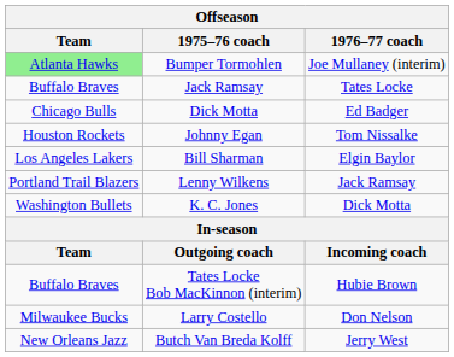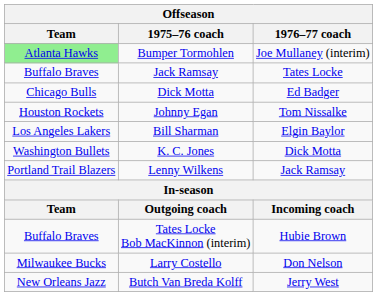 <table class="wikitable" style="text-align: center">
 <tr>
 <th colspan="3">Offseason</th>
 </tr>
 <tr>
 <th>Team</th>
 <th>1975–76 coach</th>
 <th>1976–77 coach</th>
 </tr>
 <tr>
 <td style="background: lightgreen;"><a href='#'>Atlanta Hawks</a></td>
 <td><a href='#'>Bumper Tormohlen</a></td>
 <td><a href='#'>Joe Mullaney</a> (interim)</td>
 </tr>
 <tr>
 <td><a href='#'>Buffalo Braves</a></td>
 <td><a href='#'>Jack Ramsay</a></td>
 <td><a href='#'>Tates Locke</a></td>
 </tr>
 <tr>
 <td><a href='#'>Chicago Bulls</a></td>
 <td><a href='#'>Dick Motta</a></td>
 <td><a href='#'>Ed Badger</a></td>
 </tr>
 <tr>
 <td><a href='#'>Houston Rockets</a></td>
 <td><a href='#'>Johnny Egan</a></td>
 <td><a href='#'>Tom Nissalke</a></td>
 </tr>
 <tr>
 <td><a href='#'>Los Angeles Lakers</a></td>
 <td><a href='#'>Bill Sharman</a></td>
 <td><a href='#'>Elgin Baylor</a></td>
 </tr>
 <tr>
+<td><a href='#'>Washington Bullets</a></td>
+<td><a href='#'>K. C. Jones</a></td>
+<td><a href='#'>Dick Motta</a></td>
+</tr>
+<tr>
 <td><a href='#'>Portland Trail Blazers</a></td>
 <td><a href='#'>Lenny Wilkens</a></td>
 <td><a href='#'>Jack Ramsay</a></td>
-</tr>
-<tr>
-<td><a href='#'>Washington Bullets</a></td>
-<td><a href='#'>K. C. Jones</a></td>
-<td><a href='#'>Dick Motta</a></td>
 </tr>
 <tr>
 <th colspan="3">In-season</th>
 </tr>
 <tr>
 <th>Team</th>
 <th>Outgoing coach</th>
 <th>Incoming coach</th>
 </tr>
 <tr>
 <td><a href='#'>Buffalo Braves</a></td>
 <td><a href='#'>Tates Locke</a><br><a href='#'>Bob MacKinnon</a> (interim)</td>
 <td><a href='#'>Hubie Brown</a></td>
 </tr>
 <tr>
 <td><a href='#'>Milwaukee Bucks</a></td>
 <td><a href='#'>Larry Costello</a></td>
 <td><a href='#'>Don Nelson</a></td>
 </tr>
 <tr>
 <td><a href='#'>New Orleans Jazz</a></td>
 <td><a href='#'>Butch Van Breda Kolff</a></td>
 <td><a href='#'>Jerry West</a></td>
 </tr>
 </table>
